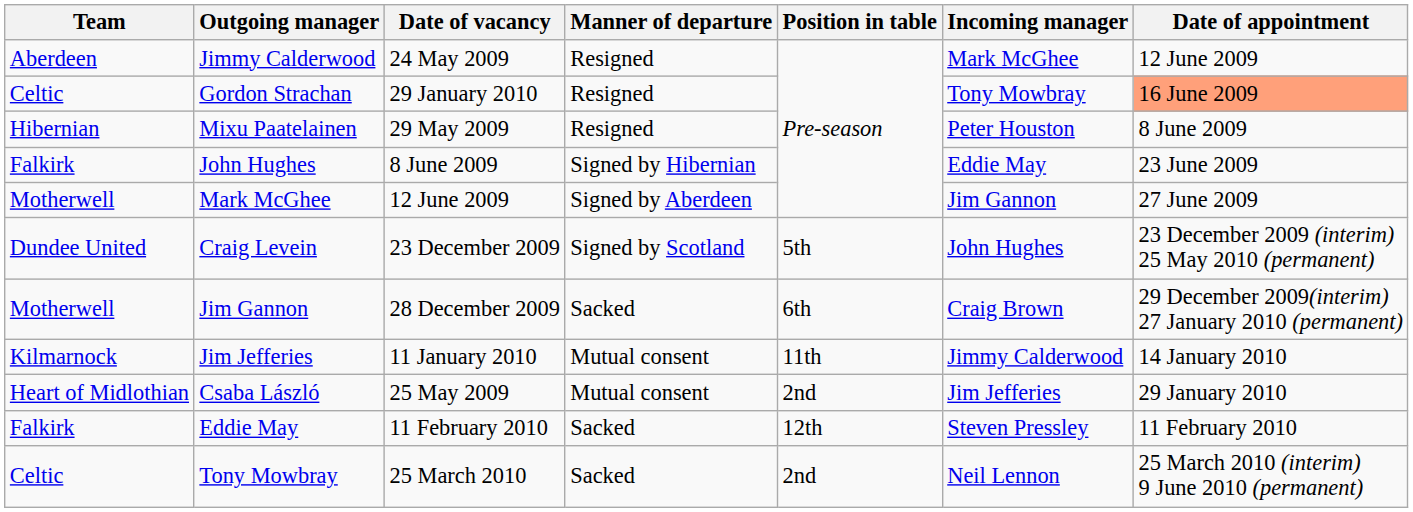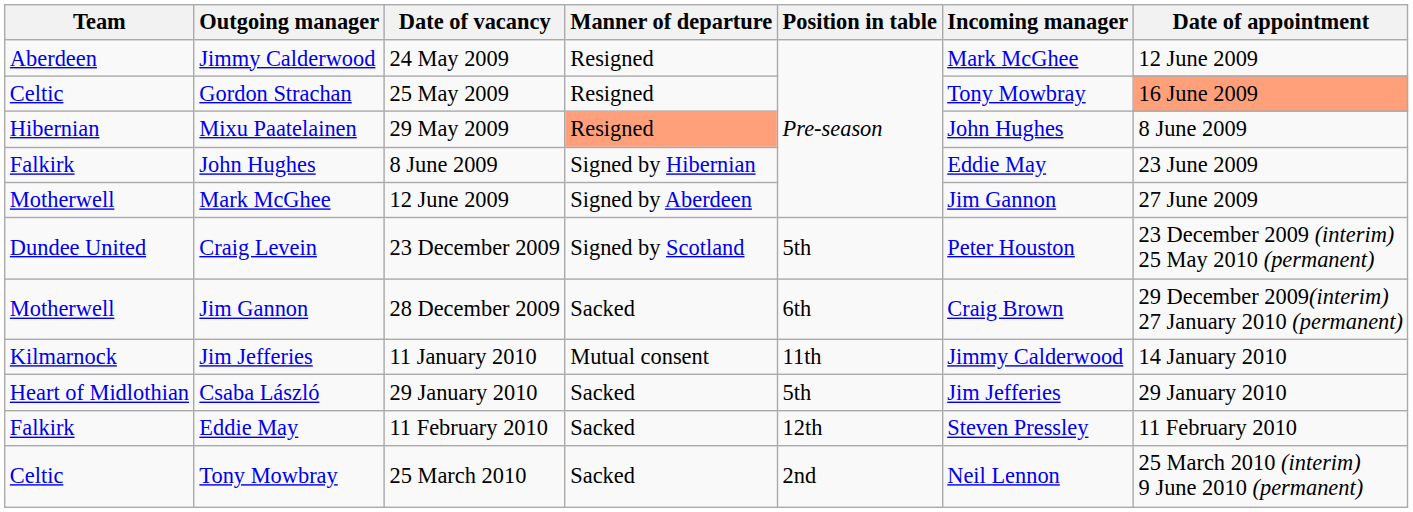 <table class="wikitable sortable">
 <tr>
 <th>Team</th>
 <th>Outgoing manager</th>
 <th>Date of vacancy</th>
 <th>Manner of departure</th>
 <th>Position in table</th>
 <th>Incoming manager</th>
 <th>Date of appointment</th>
 </tr>
 <tr>
 <td><a href='#'>Aberdeen</a></td>
 <td> <a href='#'>Jimmy Calderwood</a></td>
 <td>24 May 2009</td>
 <td>Resigned</td>
 <td rowspan=5><em>Pre-season</em></td>
 <td> <a href='#'>Mark McGhee</a></td>
 <td>12 June 2009</td>
 </tr>
 <tr>
 <td><a href='#'>Celtic</a></td>
 <td> <a href='#'>Gordon Strachan</a></td>
-<td>29 January 2010</td>
+<td>25 May 2009</td>
 <td>Resigned</td>
 <td> <a href='#'>Tony Mowbray</a></td>
 <td style="background: lightsalmon;">16 June 2009</td>
 </tr>
 <tr>
 <td><a href='#'>Hibernian</a></td>
 <td> <a href='#'>Mixu Paatelainen</a></td>
 <td>29 May 2009</td>
-<td>Resigned</td>
-<td> <a href='#'>Peter Houston</a></td>
+<td style="background: lightsalmon;">Resigned</td>
+<td> <a href='#'>John Hughes</a></td>
 <td>8 June 2009</td>
 </tr>
 <tr>
 <td><a href='#'>Falkirk</a></td>
 <td> <a href='#'>John Hughes</a></td>
 <td>8 June 2009</td>
 <td>Signed by <a href='#'>Hibernian</a></td>
 <td> <a href='#'>Eddie May</a></td>
 <td>23 June 2009</td>
 </tr>
 <tr>
 <td><a href='#'>Motherwell</a></td>
 <td> <a href='#'>Mark McGhee</a></td>
 <td>12 June 2009</td>
 <td>Signed by <a href='#'>Aberdeen</a></td>
 <td> <a href='#'>Jim Gannon</a></td>
 <td>27 June 2009</td>
 </tr>
 <tr>
 <td><a href='#'>Dundee United</a></td>
 <td> <a href='#'>Craig Levein</a></td>
 <td>23 December 2009</td>
 <td>Signed by <a href='#'>Scotland</a></td>
 <td>5th</td>
-<td> <a href='#'>John Hughes</a></td>
+<td> <a href='#'>Peter Houston</a></td>
 <td>23 December 2009 <em>(interim)</em><br>25 May 2010 <em>(permanent)</em></td>
 </tr>
 <tr>
 <td><a href='#'>Motherwell</a></td>
 <td> <a href='#'>Jim Gannon</a></td>
 <td>28 December 2009</td>
 <td>Sacked</td>
 <td>6th</td>
 <td> <a href='#'>Craig Brown</a></td>
 <td>29 December 2009<em>(interim)</em><br>27 January 2010 <em>(permanent)</em></td>
 </tr>
 <tr>
 <td><a href='#'>Kilmarnock</a></td>
 <td> <a href='#'>Jim Jefferies</a></td>
 <td>11 January 2010</td>
 <td>Mutual consent</td>
 <td>11th</td>
 <td> <a href='#'>Jimmy Calderwood</a></td>
 <td>14 January 2010</td>
 </tr>
 <tr>
 <td><a href='#'>Heart of Midlothian</a></td>
 <td> <a href='#'>Csaba László</a></td>
-<td>25 May 2009</td>
-<td>Mutual consent</td>
-<td>2nd</td>
+<td>29 January 2010</td>
+<td>Sacked</td>
+<td>5th</td>
 <td> <a href='#'>Jim Jefferies</a></td>
 <td>29 January 2010</td>
 </tr>
 <tr>
 <td><a href='#'>Falkirk</a></td>
 <td> <a href='#'>Eddie May</a></td>
 <td>11 February 2010</td>
 <td>Sacked</td>
 <td>12th</td>
 <td> <a href='#'>Steven Pressley</a></td>
 <td>11 February 2010</td>
 </tr>
 <tr>
 <td><a href='#'>Celtic</a></td>
 <td> <a href='#'>Tony Mowbray</a></td>
 <td>25 March 2010</td>
 <td>Sacked</td>
 <td>2nd</td>
 <td> <a href='#'>Neil Lennon</a></td>
 <td>25 March 2010 <em>(interim)</em><br>9 June 2010 <em>(permanent)</em></td>
 </tr>
 </table>
